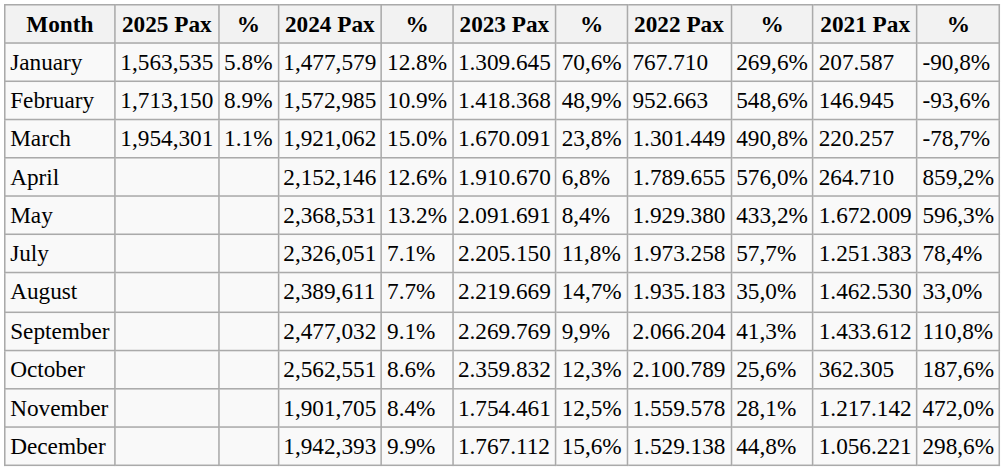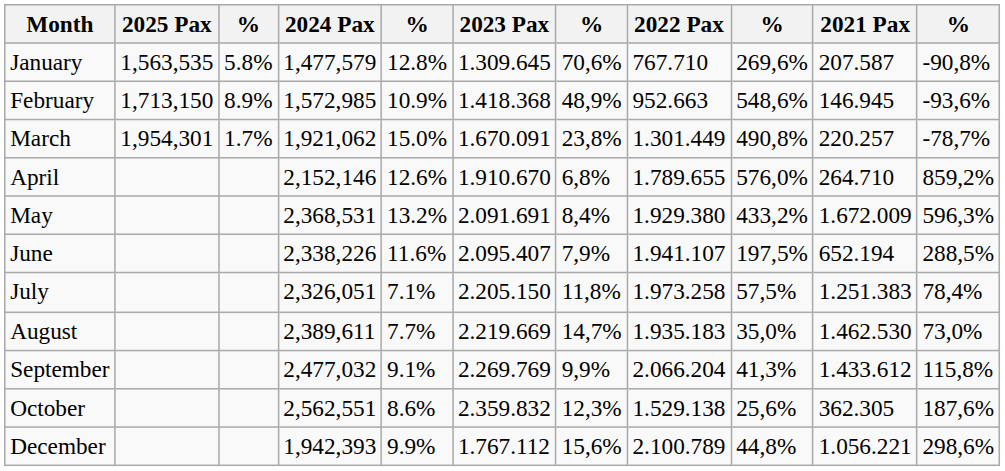 <table class="wikitable" style="font-size: 95%">
 <tr>
 <th>Month</th>
 <th>2025 Pax</th>
 <th>%</th>
 <th>2024 Pax</th>
 <th>%</th>
 <th>2023 Pax</th>
 <th>%</th>
 <th>2022 Pax</th>
 <th>%</th>
 <th>2021 Pax</th>
 <th>%</th>
 </tr>
 <tr>
 <td>January</td>
 <td>1,563,535</td>
 <td>5.8%</td>
 <td>1,477,579</td>
 <td>12.8%</td>
 <td>1.309.645</td>
 <td>70,6%</td>
 <td>767.710</td>
 <td>269,6%</td>
 <td>207.587</td>
 <td>-90,8%</td>
 </tr>
 <tr>
 <td>February</td>
 <td>1,713,150</td>
 <td>8.9%</td>
 <td>1,572,985</td>
 <td>10.9%</td>
 <td>1.418.368</td>
 <td>48,9%</td>
 <td>952.663</td>
 <td>548,6%</td>
 <td>146.945</td>
 <td>-93,6%</td>
 </tr>
 <tr>
 <td>March</td>
 <td>1,954,301</td>
-<td>1.1%</td>
+<td>1.7%</td>
 <td>1,921,062</td>
 <td>15.0%</td>
 <td>1.670.091</td>
 <td>23,8%</td>
 <td>1.301.449</td>
 <td>490,8%</td>
 <td>220.257</td>
 <td>-78,7%</td>
 </tr>
 <tr>
 <td>April</td>
 <td></td>
 <td></td>
 <td>2,152,146</td>
 <td>12.6%</td>
 <td>1.910.670</td>
 <td>6,8%</td>
 <td>1.789.655</td>
 <td>576,0%</td>
 <td>264.710</td>
 <td>859,2%</td>
 </tr>
 <tr>
 <td>May</td>
 <td></td>
 <td></td>
 <td>2,368,531</td>
 <td>13.2%</td>
 <td>2.091.691</td>
 <td>8,4%</td>
 <td>1.929.380</td>
 <td>433,2%</td>
 <td>1.672.009</td>
 <td>596,3%</td>
 </tr>
 <tr>
+<td>June</td>
+<td></td>
+<td></td>
+<td>2,338,226</td>
+<td>11.6%</td>
+<td>2.095.407</td>
+<td> 7,9%</td>
+<td>1.941.107</td>
+<td>197,5%</td>
+<td>652.194</td>
+<td>288,5%</td>
+</tr>
+<tr>
 <td>July</td>
 <td></td>
 <td></td>
 <td>2,326,051</td>
 <td> 7.1%</td>
 <td>2.205.150</td>
 <td>11,8%</td>
 <td>1.973.258</td>
-<td> 57,7%</td>
+<td> 57,5%</td>
 <td>1.251.383</td>
 <td>78,4%</td>
 </tr>
 <tr>
 <td>August</td>
 <td></td>
 <td></td>
 <td>2,389,611</td>
 <td>7.7%</td>
 <td>2.219.669</td>
 <td>14,7%</td>
 <td>1.935.183</td>
 <td>35,0%</td>
 <td>1.462.530</td>
-<td>33,0%</td>
+<td>73,0%</td>
 </tr>
 <tr>
 <td>September</td>
 <td></td>
 <td></td>
 <td>2,477,032</td>
 <td>9.1%</td>
 <td>2.269.769</td>
 <td>9,9%</td>
 <td>2.066.204</td>
 <td> 41,3%</td>
 <td>1.433.612</td>
-<td>110,8%</td>
+<td>115,8%</td>
 </tr>
 <tr>
 <td>October</td>
 <td></td>
 <td></td>
 <td>2,562,551</td>
 <td>8.6%</td>
 <td>2.359.832</td>
 <td>12,3%</td>
-<td>2.100.789</td>
+<td>1.529.138</td>
 <td>25,6%</td>
 <td>362.305</td>
 <td>187,6%</td>
-</tr>
-<tr>
-<td>November</td>
-<td></td>
-<td></td>
-<td>1,901,705</td>
-<td>8.4%</td>
-<td>1.754.461</td>
-<td>12,5%</td>
-<td>1.559.578</td>
-<td> 28,1%</td>
-<td>1.217.142</td>
-<td>472,0%</td>
 </tr>
 <tr>
 <td>December</td>
 <td></td>
 <td></td>
 <td>1,942,393</td>
 <td>9.9%</td>
 <td>1.767.112</td>
 <td>15,6%</td>
-<td>1.529.138</td>
+<td>2.100.789</td>
 <td>44,8%</td>
 <td>1.056.221</td>
 <td>298,6%</td>
 </tr>
 </table>
